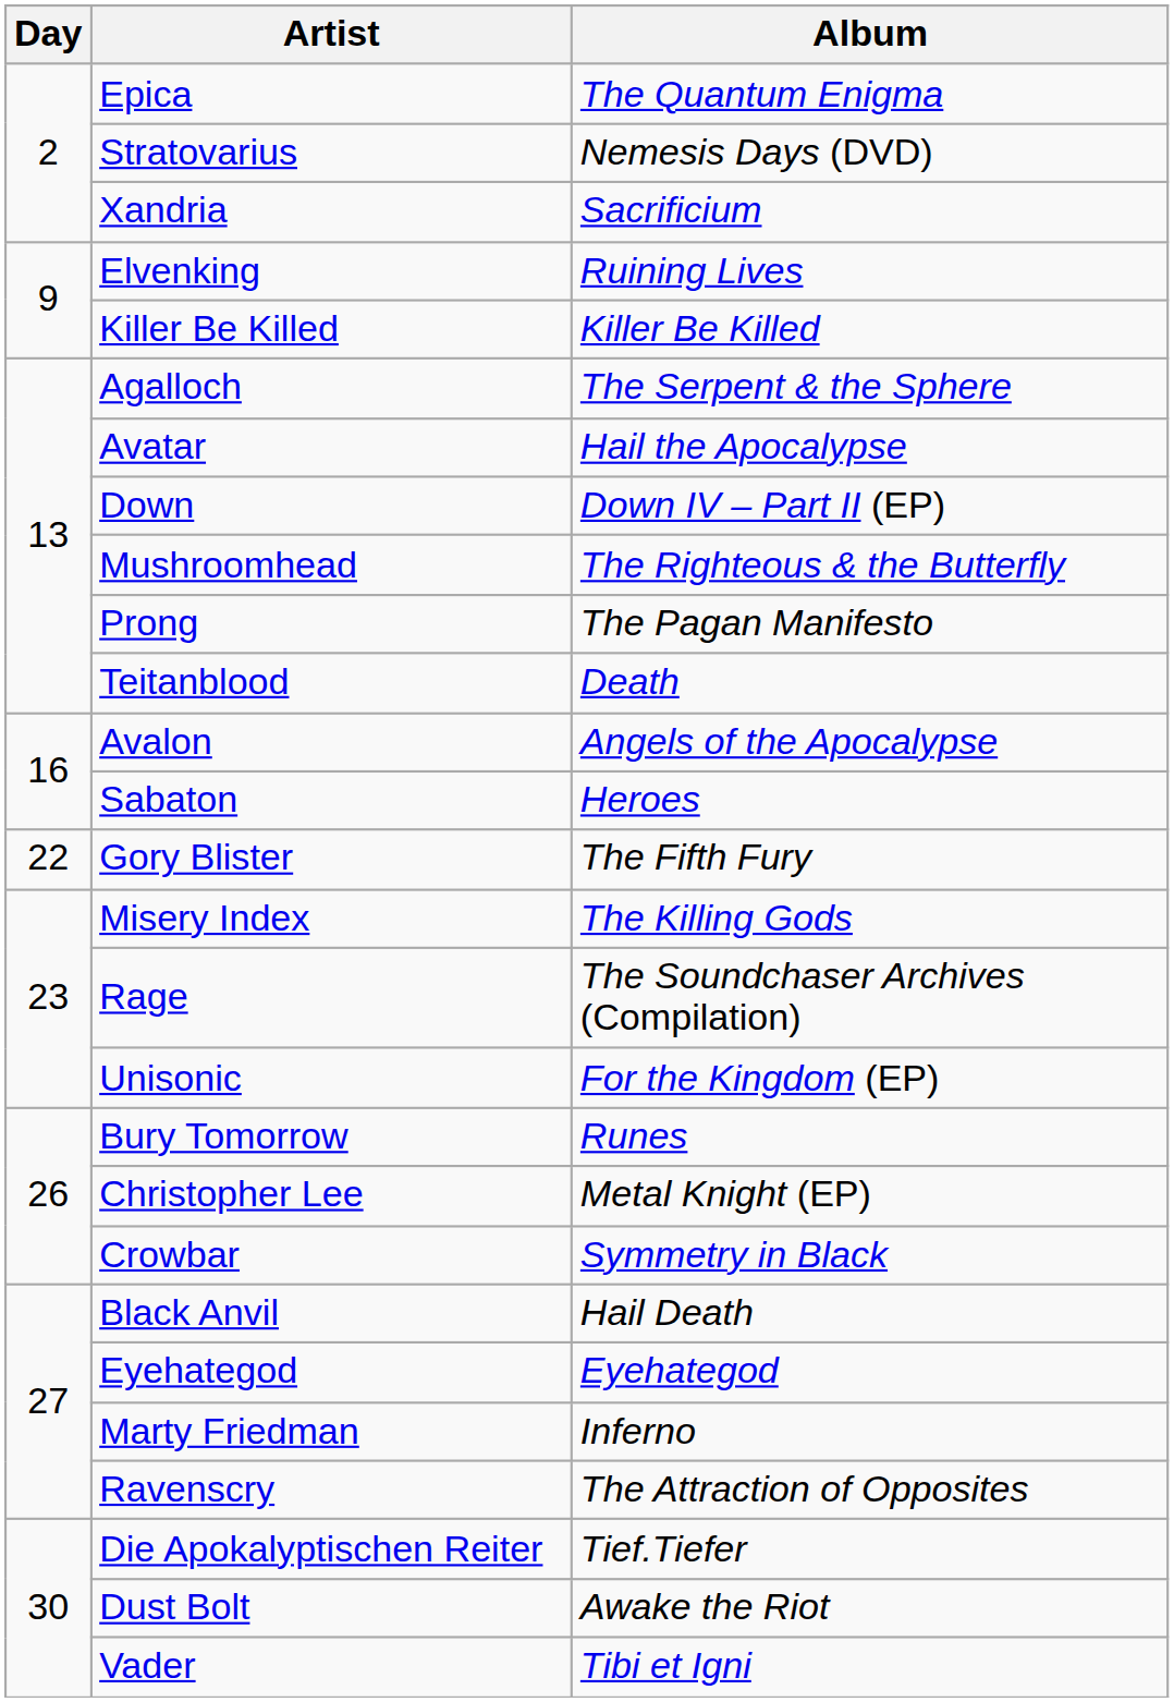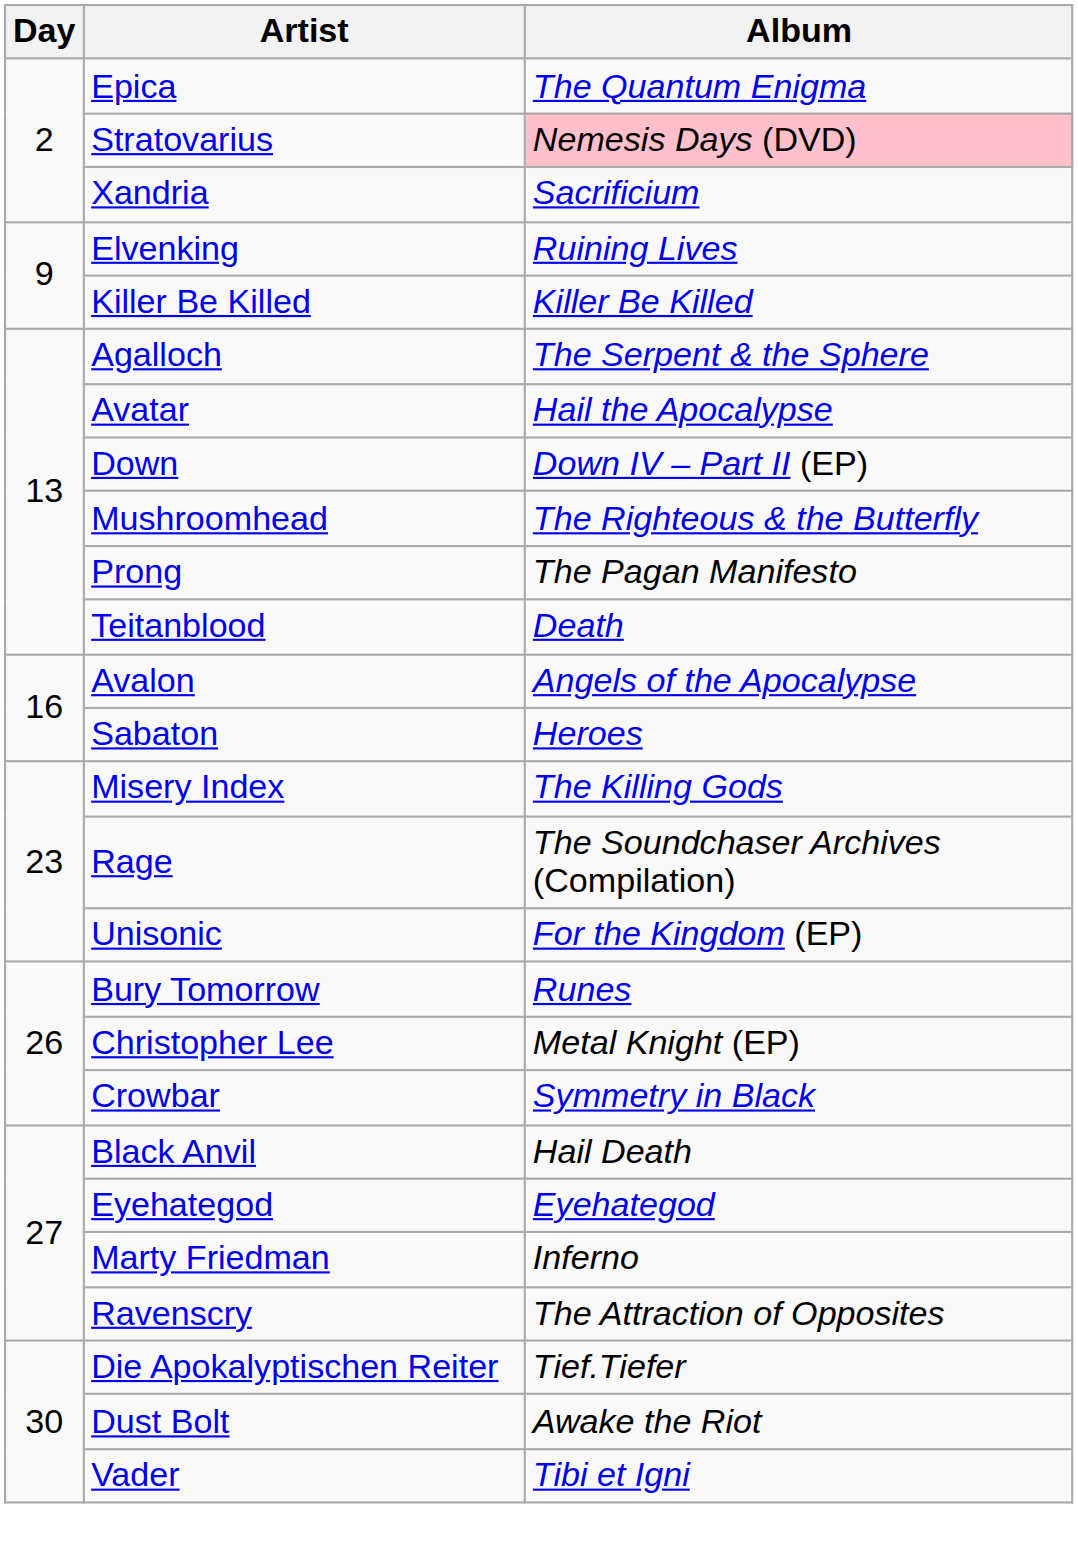 <table class="wikitable">
 <tr>
 <th style="width:20px;">Day</th>
 <th style="width:200px;">Artist</th>
 <th style="width:250px;">Album</th>
 </tr>
 <tr>
 <td style="text-align:center;" rowspan="3">2</td>
 <td><a href='#'>Epica</a></td>
 <td><em><a href='#'>The Quantum Enigma</a></em></td>
 </tr>
 <tr>
 <td><a href='#'>Stratovarius</a></td>
-<td><em>Nemesis Days</em> (DVD)</td>
+<td style="background: pink;"><em>Nemesis Days</em> (DVD)</td>
 </tr>
 <tr>
 <td><a href='#'>Xandria</a></td>
 <td><em><a href='#'>Sacrificium</a></em></td>
 </tr>
 <tr>
 <td style="text-align:center;" rowspan="2">9</td>
 <td><a href='#'>Elvenking</a></td>
 <td><em><a href='#'>Ruining Lives</a></em></td>
 </tr>
 <tr>
 <td><a href='#'>Killer Be Killed</a></td>
 <td><em><a href='#'>Killer Be Killed</a></em></td>
 </tr>
 <tr>
 <td style="text-align:center;" rowspan="6">13</td>
 <td><a href='#'>Agalloch</a></td>
 <td><em><a href='#'>The Serpent & the Sphere</a></em></td>
 </tr>
 <tr>
 <td><a href='#'>Avatar</a></td>
 <td><em><a href='#'>Hail the Apocalypse</a></em></td>
 </tr>
 <tr>
 <td><a href='#'>Down</a></td>
 <td><em><a href='#'>Down IV – Part II</a></em> (EP)</td>
 </tr>
 <tr>
 <td><a href='#'>Mushroomhead</a></td>
 <td><em><a href='#'>The Righteous & the Butterfly</a></em></td>
 </tr>
 <tr>
 <td><a href='#'>Prong</a></td>
 <td><em>The Pagan Manifesto</em></td>
 </tr>
 <tr>
 <td><a href='#'>Teitanblood</a></td>
 <td><em><a href='#'>Death</a></em></td>
 </tr>
 <tr>
 <td style="text-align:center;" rowspan="2">16</td>
 <td><a href='#'>Avalon</a></td>
 <td><em><a href='#'>Angels of the Apocalypse</a></em></td>
 </tr>
 <tr>
 <td><a href='#'>Sabaton</a></td>
 <td><em><a href='#'>Heroes</a></em></td>
-</tr>
-<tr>
-<td style="text-align:center;">22</td>
-<td><a href='#'>Gory Blister</a></td>
-<td><em>The Fifth Fury</em></td>
 </tr>
 <tr>
 <td style="text-align:center;" rowspan="3">23</td>
 <td><a href='#'>Misery Index</a></td>
 <td><em><a href='#'>The Killing Gods</a></em></td>
 </tr>
 <tr>
 <td><a href='#'>Rage</a></td>
 <td><em>The Soundchaser Archives</em> (Compilation)</td>
 </tr>
 <tr>
 <td><a href='#'>Unisonic</a></td>
 <td><em><a href='#'>For the Kingdom</a></em> (EP)</td>
 </tr>
 <tr>
 <td style="text-align:center;" rowspan="3">26</td>
 <td><a href='#'>Bury Tomorrow</a></td>
 <td><em><a href='#'>Runes</a></em></td>
 </tr>
 <tr>
 <td><a href='#'>Christopher Lee</a></td>
 <td><em>Metal Knight</em> (EP)</td>
 </tr>
 <tr>
 <td><a href='#'>Crowbar</a></td>
 <td><em><a href='#'>Symmetry in Black</a></em></td>
 </tr>
 <tr>
 <td style="text-align:center;" rowspan="4">27</td>
 <td><a href='#'>Black Anvil</a></td>
 <td><em>Hail Death</em></td>
 </tr>
 <tr>
 <td><a href='#'>Eyehategod</a></td>
 <td><em><a href='#'>Eyehategod</a></em></td>
 </tr>
 <tr>
 <td><a href='#'>Marty Friedman</a></td>
 <td><em>Inferno</em></td>
 </tr>
 <tr>
 <td><a href='#'>Ravenscry</a></td>
 <td><em>The Attraction of Opposites</em></td>
 </tr>
 <tr>
 <td style="text-align:center;" rowspan="3">30</td>
 <td><a href='#'>Die Apokalyptischen Reiter</a></td>
 <td><em> Tief.Tiefer</em></td>
 </tr>
 <tr>
 <td><a href='#'>Dust Bolt</a></td>
 <td><em>Awake the Riot</em></td>
 </tr>
 <tr>
 <td><a href='#'>Vader</a></td>
 <td><em><a href='#'>Tibi et Igni</a></em></td>
 </tr>
 </table>
